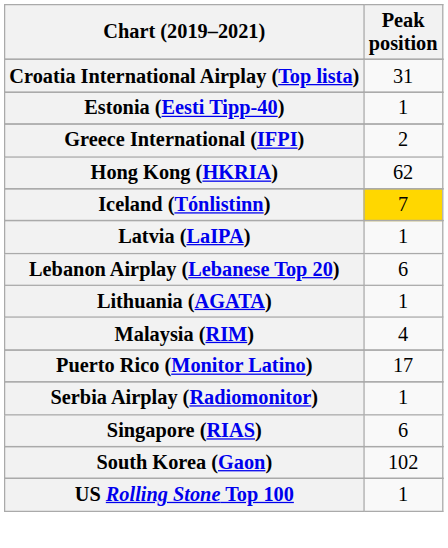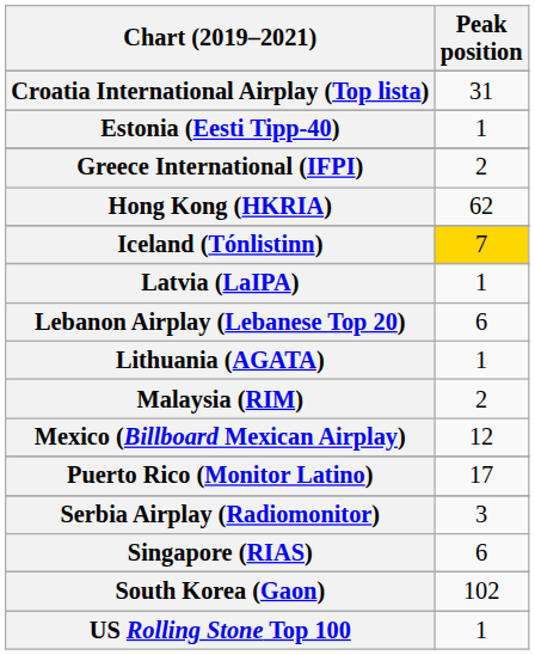 <table class="wikitable sortable plainrowheaders" style="text-align:center">
 <tr>
 <th scope="col">Chart (2019–2021)</th>
 <th scope="col">Peak<br>position</th>
 </tr>
 <tr>
 </tr>
 <tr>
 </tr>
 <tr>
 </tr>
 <tr>
 </tr>
 <tr>
 </tr>
 <tr>
 </tr>
 <tr>
 </tr>
 <tr>
 </tr>
 <tr>
 </tr>
 <tr>
 </tr>
 <tr>
 <th scope="row">Croatia International Airplay (<a href='#'>Top lista</a>)</th>
 <td>31</td>
 </tr>
 <tr>
 </tr>
 <tr>
 </tr>
 <tr>
 <th scope="row">Estonia (<a href='#'>Eesti Tipp-40</a>)</th>
 <td>1</td>
 </tr>
 <tr>
 </tr>
 <tr>
 </tr>
 <tr>
 </tr>
 <tr>
 </tr>
 <tr>
 <th scope="row">Greece International (<a href='#'>IFPI</a>)</th>
 <td>2</td>
 </tr>
 <tr>
 <th scope="row">Hong Kong (<a href='#'>HKRIA</a>)</th>
 <td>62</td>
 </tr>
 <tr>
 </tr>
 <tr>
 </tr>
 <tr>
 </tr>
 <tr>
 </tr>
 <tr>
 <th scope="row">Iceland (<a href='#'>Tónlistinn</a>)</th>
 <td style="background: gold;">7</td>
 </tr>
 <tr>
 </tr>
 <tr>
 </tr>
 <tr>
 </tr>
 <tr>
 <th scope="row">Latvia (<a href='#'>LaIPA</a>)</th>
 <td>1</td>
 </tr>
 <tr>
 <th scope="row">Lebanon Airplay (<a href='#'>Lebanese Top 20</a>)</th>
 <td>6</td>
 </tr>
 <tr>
 <th scope="row">Lithuania (<a href='#'>AGATA</a>)</th>
 <td>1</td>
 </tr>
 <tr>
 <th scope="row">Malaysia (<a href='#'>RIM</a>)</th>
-<td>4</td>
+<td>2</td>
+</tr>
+<tr>
+<th scope="row">Mexico (<a href='#'><em>Billboard</em> Mexican Airplay</a>)</th>
+<td>12</td>
 </tr>
 <tr>
 </tr>
 <tr>
 </tr>
 <tr>
 </tr>
 <tr>
 </tr>
 <tr>
 </tr>
 <tr>
 <th scope="row">Puerto Rico (<a href='#'>Monitor Latino</a>)</th>
 <td>17</td>
 </tr>
 <tr>
 </tr>
 <tr>
 </tr>
 <tr>
 <th scope="row">Serbia Airplay (<a href='#'>Radiomonitor</a>)</th>
-<td>1</td>
+<td>3</td>
 </tr>
 <tr>
 <th scope="row">Singapore (<a href='#'>RIAS</a>)</th>
 <td>6</td>
 </tr>
 <tr>
 </tr>
 <tr>
 </tr>
 <tr>
 <th scope="row">South Korea (<a href='#'>Gaon</a>)</th>
 <td>102</td>
 </tr>
 <tr>
 </tr>
 <tr>
 </tr>
 <tr>
 </tr>
 <tr>
 </tr>
 <tr>
 </tr>
 <tr>
 </tr>
 <tr>
 </tr>
 <tr>
 </tr>
 <tr>
 </tr>
 <tr>
 </tr>
 <tr>
 </tr>
 <tr>
 </tr>
 <tr>
 <th scope="row">US <a href='#'><em>Rolling Stone</em> Top 100</a></th>
 <td>1</td>
 </tr>
 </table>
